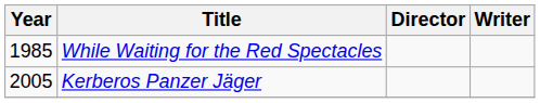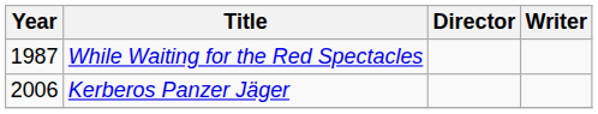 <table class="wikitable">
 <tr>
 <th>Year</th>
 <th>Title</th>
 <th>Director</th>
 <th>Writer</th>
 </tr>
 <tr>
-<td>1985</td>
+<td>1987</td>
 <td><em><a href='#'>While Waiting for the Red Spectacles</a></em></td>
 <td></td>
 <td></td>
 </tr>
 <tr>
-<td>2005</td>
+<td>2006</td>
 <td><em><a href='#'>Kerberos Panzer Jäger</a></em></td>
 <td></td>
 <td></td>
 </tr>
 <tr>
 </tr>
 </table>
